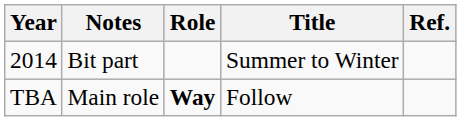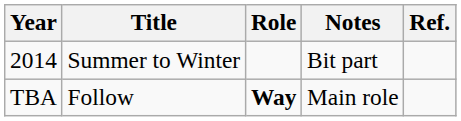 <table class="wikitable">
 <tr>
 <th>Year</th>
+<th>Title</th>
+<th>Role</th>
 <th>Notes</th>
-<th>Role</th>
-<th>Title</th>
 <th>Ref.</th>
 </tr>
 <tr>
 <td>2014</td>
+<td>Summer to Winter</td>
+<td></td>
 <td>Bit part</td>
-<td></td>
-<td>Summer to Winter</td>
 <td></td>
 </tr>
 <tr>
 <td>TBA</td>
+<td>Follow</td>
+<td><strong>Way</strong></td>
 <td>Main role</td>
-<td><strong>Way</strong></td>
-<td>Follow</td>
 <td></td>
 </tr>
 </table>
